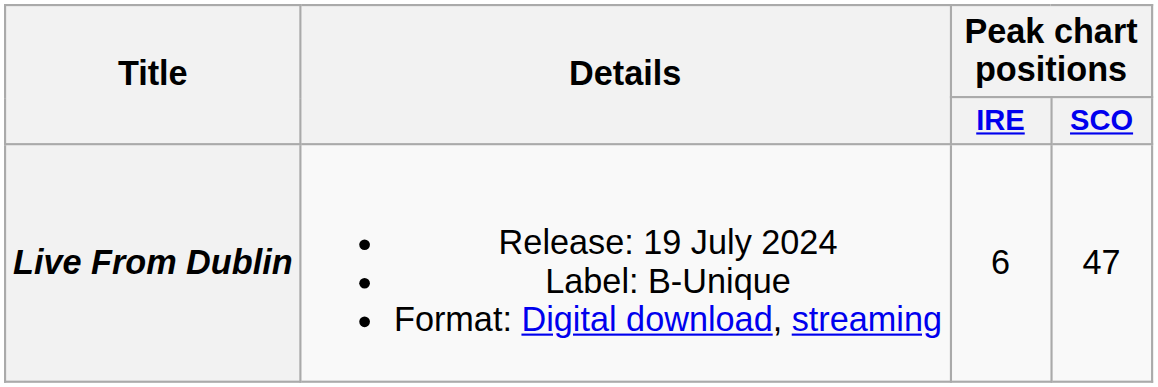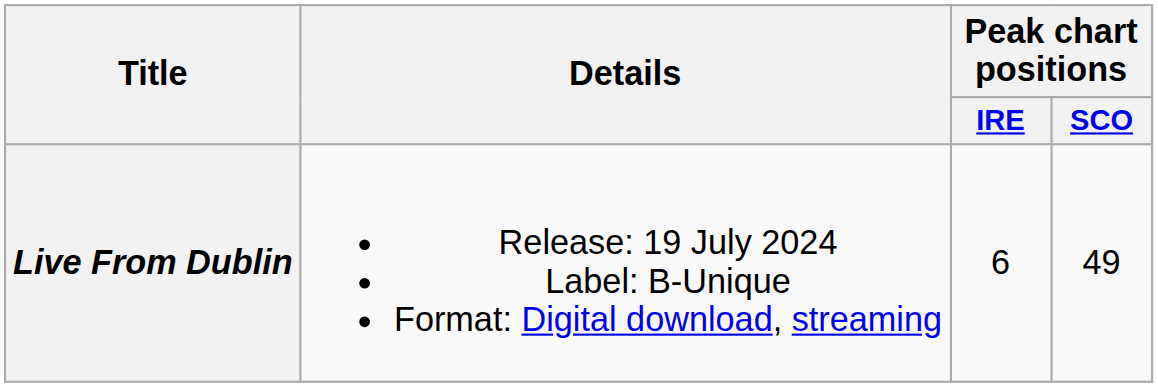 <table class="wikitable plainrowheaders" style="text-align:center;" border="1">
 <tr>
 <th scope="col" rowspan="2">Title</th>
 <th scope="col" rowspan="2">Details</th>
 <th scope="col" colspan="2">Peak chart positions</th>
 </tr>
 <tr>
 <th scope="col" style="width:3em;font-size:85%"><a href='#'>IRE</a><br></th>
 <th scope="col" style="width:3em;font-size:85%"><a href='#'>SCO</a><br></th>
 </tr>
 <tr>
 <th scope="row"><em>Live From Dublin</em></th>
 <td><br><ul><li>Release: 19 July 2024</li><li>Label: B-Unique</li><li>Format: <a href='#'>Digital download</a>, <a href='#'>streaming</a></li></ul></td>
 <td>6</td>
-<td>47</td>
+<td>49</td>
 </tr>
 </table>
